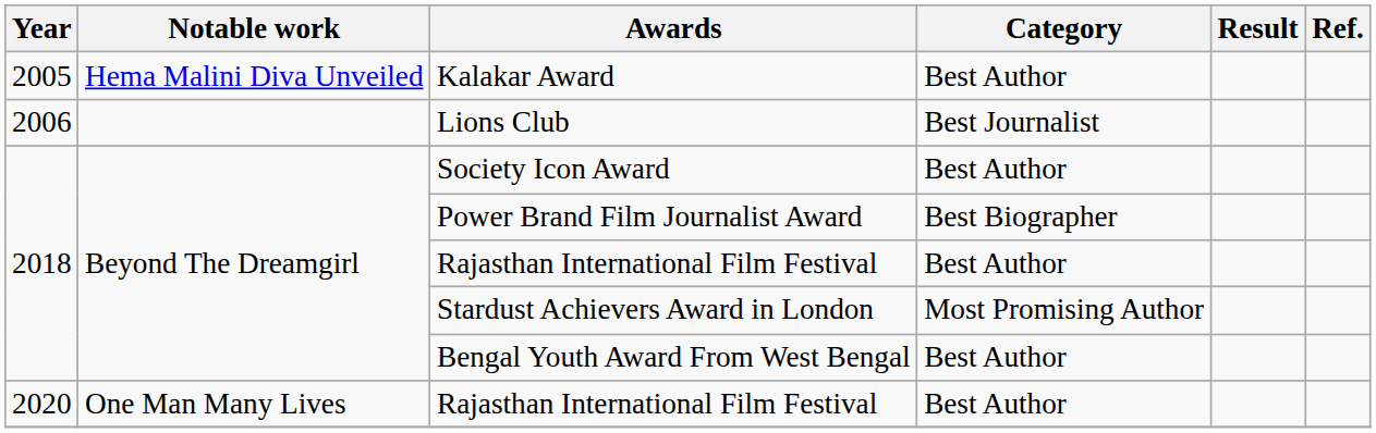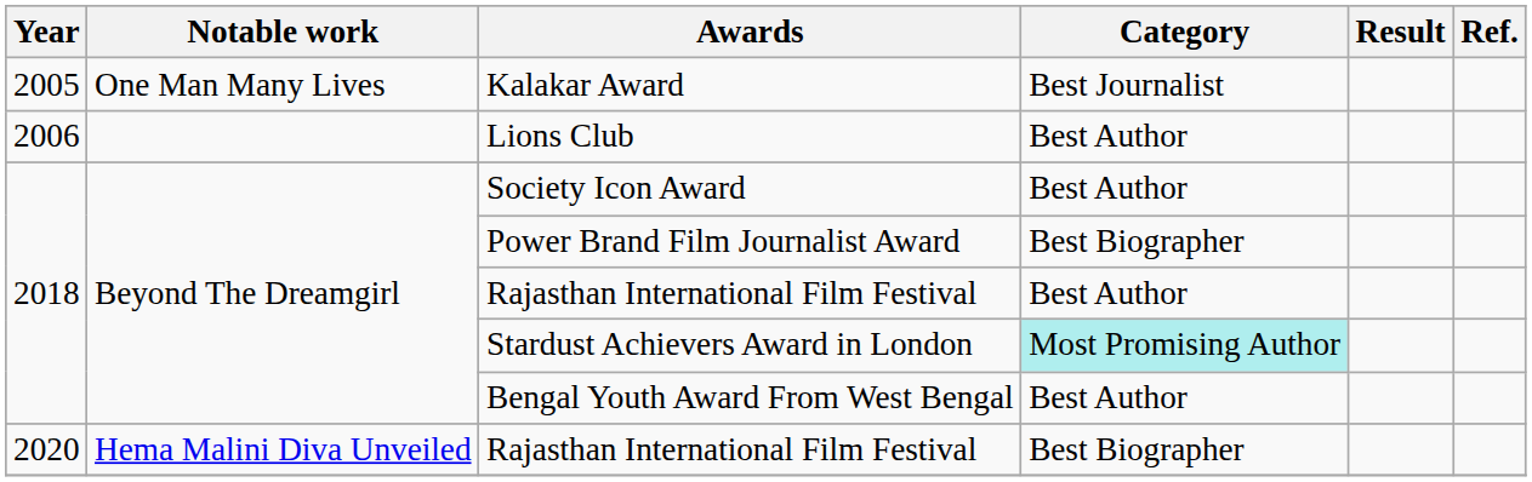 <table class="wikitable sortable">
 <tr>
 <th>Year</th>
 <th>Notable work</th>
 <th>Awards</th>
 <th>Category</th>
 <th>Result</th>
 <th>Ref.</th>
 </tr>
 <tr>
 <td>2005</td>
-<td><a href='#'>Hema Malini Diva Unveiled</a></td>
+<td>One Man Many Lives</td>
 <td>Kalakar Award</td>
-<td>Best Author</td>
+<td>Best Journalist</td>
 <td></td>
 <td></td>
 </tr>
 <tr>
 <td>2006</td>
 <td></td>
 <td>Lions Club</td>
-<td>Best Journalist</td>
+<td>Best Author</td>
 <td></td>
 <td></td>
 </tr>
 <tr>
 <td rowspan="5">2018</td>
 <td rowspan="5">Beyond The Dreamgirl</td>
 <td>Society Icon Award</td>
 <td>Best Author</td>
 <td></td>
 <td></td>
 </tr>
 <tr>
 <td>Power Brand Film Journalist Award</td>
 <td>Best Biographer</td>
 <td></td>
 <td></td>
 </tr>
 <tr>
 <td>Rajasthan International Film Festival</td>
 <td>Best Author</td>
 <td></td>
 <td></td>
 </tr>
 <tr>
 <td>Stardust Achievers Award in London</td>
-<td>Most Promising Author</td>
+<td style="background: paleturquoise;">Most Promising Author</td>
 <td></td>
 <td></td>
 </tr>
 <tr>
 <td>Bengal Youth Award From West Bengal</td>
 <td>Best Author</td>
 <td></td>
 <td></td>
 </tr>
 <tr>
 <td>2020</td>
-<td>One Man Many Lives</td>
+<td><a href='#'>Hema Malini Diva Unveiled</a></td>
 <td>Rajasthan International Film Festival</td>
-<td>Best Author</td>
+<td>Best Biographer</td>
 <td></td>
 <td></td>
 </tr>
 <tr>
 </tr>
 </table>
